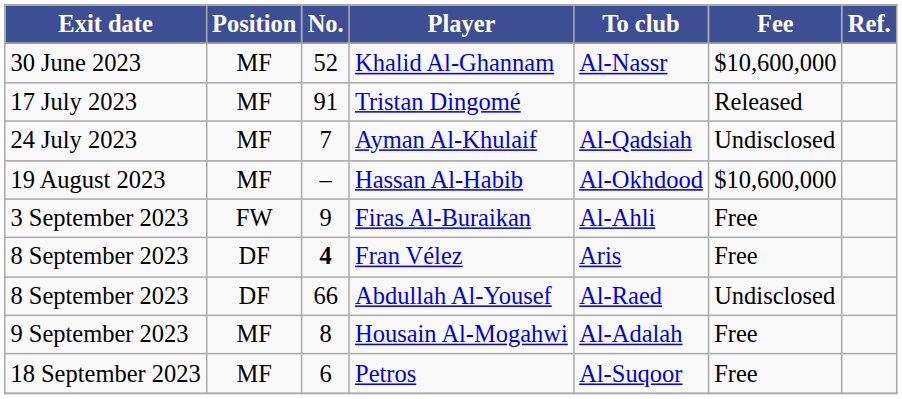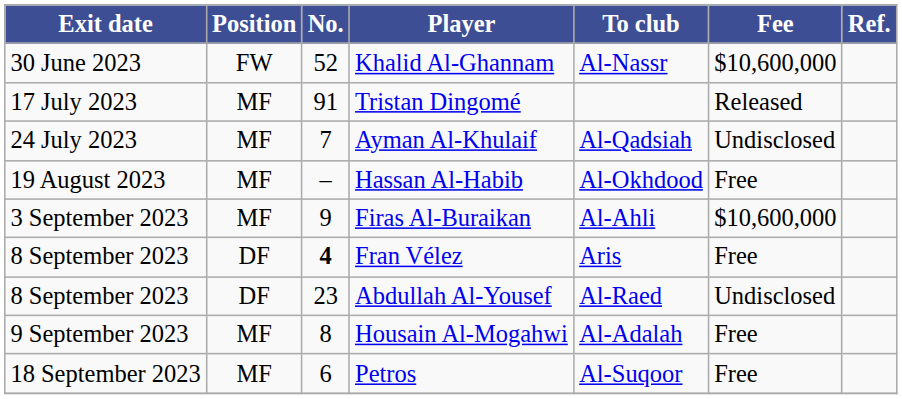 <table class="wikitable sortable">
 <tr>
 <th style="background:#3D4E94; color:#FFFFFF;"><strong>Exit date</strong></th>
 <th style="background:#3D4E94; color:#FFFFFF;"><strong>Position</strong></th>
 <th style="background:#3D4E94; color:#FFFFFF;"><strong>No.</strong></th>
 <th style="background:#3D4E94; color:#FFFFFF;"><strong>Player</strong></th>
 <th style="background:#3D4E94; color:#FFFFFF;"><strong>To club</strong></th>
 <th style="background:#3D4E94; color:#FFFFFF;"><strong>Fee</strong></th>
 <th style="background:#3D4E94; color:#FFFFFF;"><strong>Ref.</strong></th>
 </tr>
 <tr>
 <td>30 June 2023</td>
-<td style="text-align:center;">MF</td>
+<td style="text-align:center;">FW</td>
 <td style="text-align:center;">52</td>
 <td style="text-align:left;"> <a href='#'>Khalid Al-Ghannam</a></td>
 <td style="text-align:left;"> <a href='#'>Al-Nassr</a></td>
 <td>$10,600,000</td>
 <td></td>
 </tr>
 <tr>
 <td>17 July 2023</td>
 <td style="text-align:center;">MF</td>
 <td style="text-align:center;">91</td>
 <td style="text-align:left;"> <a href='#'>Tristan Dingomé</a></td>
 <td style="text-align:left;"></td>
 <td>Released</td>
 <td></td>
 </tr>
 <tr>
 <td>24 July 2023</td>
 <td style="text-align:center;">MF</td>
 <td style="text-align:center;">7</td>
 <td style="text-align:left;"> <a href='#'>Ayman Al-Khulaif</a></td>
 <td style="text-align:left;"> <a href='#'>Al-Qadsiah</a></td>
 <td>Undisclosed</td>
 <td></td>
 </tr>
 <tr>
 <td>19 August 2023</td>
 <td style="text-align:center;">MF</td>
 <td style="text-align:center;">–</td>
 <td style="text-align:left;"> <a href='#'>Hassan Al-Habib</a></td>
 <td style="text-align:left;"> <a href='#'>Al-Okhdood</a></td>
-<td>$10,600,000</td>
+<td>Free</td>
 <td></td>
 </tr>
 <tr>
 <td>3 September 2023</td>
-<td style="text-align:center;">FW</td>
+<td style="text-align:center;">MF</td>
 <td style="text-align:center;">9</td>
 <td style="text-align:left;"> <a href='#'>Firas Al-Buraikan</a></td>
 <td style="text-align:left;"> <a href='#'>Al-Ahli</a></td>
-<td>Free</td>
+<td>$10,600,000</td>
 <td></td>
 </tr>
 <tr>
 <td>8 September 2023</td>
 <td style="text-align:center;">DF</td>
 <td style="text-align:center;"><strong>4</strong></td>
 <td style="text-align:left;"> <a href='#'>Fran Vélez</a></td>
 <td style="text-align:left;"> <a href='#'>Aris</a></td>
 <td>Free</td>
 <td></td>
 </tr>
 <tr>
 <td>8 September 2023</td>
 <td style="text-align:center;">DF</td>
-<td style="text-align:center;">66</td>
+<td style="text-align:center;">23</td>
 <td style="text-align:left;"> <a href='#'>Abdullah Al-Yousef</a></td>
 <td style="text-align:left;"> <a href='#'>Al-Raed</a></td>
 <td>Undisclosed</td>
 <td></td>
 </tr>
 <tr>
 <td>9 September 2023</td>
 <td style="text-align:center;">MF</td>
 <td style="text-align:center;">8</td>
 <td style="text-align:left;"> <a href='#'>Housain Al-Mogahwi</a></td>
 <td style="text-align:left;"> <a href='#'>Al-Adalah</a></td>
 <td>Free</td>
 <td></td>
 </tr>
 <tr>
 <td>18 September 2023</td>
 <td style="text-align:center;">MF</td>
 <td style="text-align:center;">6</td>
 <td style="text-align:left;"> <a href='#'>Petros</a></td>
 <td style="text-align:left;"> <a href='#'>Al-Suqoor</a></td>
 <td>Free</td>
 <td></td>
 </tr>
 <tr>
 </tr>
 </table>
